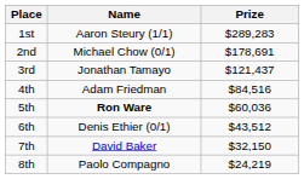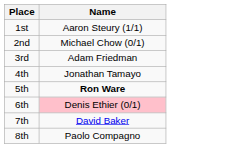 <table class="wikitable">
 <tr>
 <th width="50">Place</th>
 <th width="200">Name</th>
-<th width="125">Prize</th>
 </tr>
 <tr>
 <td align = "center">1st</td>
 <td align = "center">Aaron Steury (1/1)</td>
-<td align = "center">$289,283</td>
 </tr>
 <tr>
 <td align = "center">2nd</td>
 <td align = "center">Michael Chow (0/1)</td>
-<td align = "center">$178,691</td>
 </tr>
 <tr>
 <td align = "center">3rd</td>
-<td align = "center">Jonathan Tamayo</td>
-<td align = "center">$121,437</td>
+<td align = "center">Adam Friedman</td>
 </tr>
 <tr>
 <td align = "center">4th</td>
-<td align = "center">Adam Friedman</td>
-<td align = "center">$84,516</td>
+<td align = "center">Jonathan Tamayo</td>
 </tr>
 <tr>
 <td align = "center">5th</td>
 <td align = "center"><strong>Ron Ware</strong></td>
-<td align = "center">$60,036</td>
 </tr>
 <tr>
 <td align = "center">6th</td>
-<td align = "center">Denis Ethier (0/1)</td>
-<td align = "center">$43,512</td>
+<td align = "center" style="background: pink;">Denis Ethier (0/1)</td>
 </tr>
 <tr>
 <td align = "center">7th</td>
 <td align = "center"><a href='#'>David Baker</a></td>
-<td align = "center">$32,150</td>
 </tr>
 <tr>
 <td align = "center">8th</td>
 <td align = "center">Paolo Compagno</td>
-<td align = "center">$24,219</td>
 </tr>
 </table>
